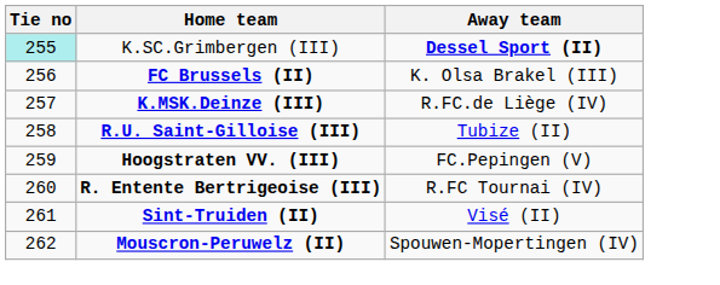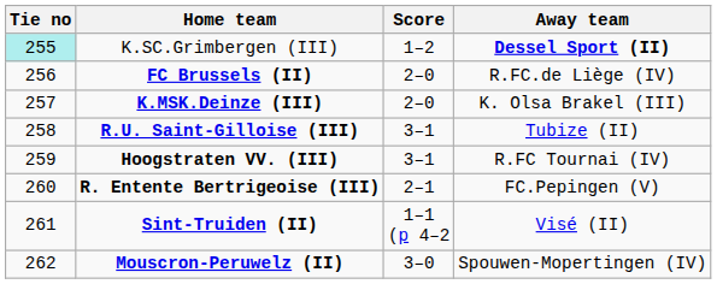 <table class="wikitable" style="text-align: center">
 <tr>
 <th>Tie no</th>
 <th>Home team</th>
+<th>Score</th>
 <th>Away team</th>
 </tr>
 <tr>
 <td style="background: paleturquoise;">255</td>
 <td>K.SC.Grimbergen (III)</td>
+<td>1–2</td>
 <td><strong><a href='#'>Dessel Sport</a> (II)</strong></td>
 </tr>
 <tr>
 <td>256</td>
 <td><strong><a href='#'>FC Brussels</a> (II)</strong></td>
-<td>K. Olsa Brakel (III)</td>
+<td>2–0</td>
+<td>R.FC.de Liège (IV)</td>
 </tr>
 <tr>
 <td>257</td>
 <td><strong><a href='#'>K.MSK.Deinze</a> (III)</strong></td>
-<td>R.FC.de Liège (IV)</td>
+<td>2–0</td>
+<td>K. Olsa Brakel (III)</td>
 </tr>
 <tr>
 <td>258</td>
 <td><strong><a href='#'>R.U. Saint-Gilloise</a> (III)</strong></td>
+<td>3–1</td>
 <td><a href='#'>Tubize</a> (II)</td>
 </tr>
 <tr>
 <td>259</td>
 <td><strong>Hoogstraten VV. (III)</strong></td>
-<td>FC.Pepingen (V)</td>
+<td>3–1</td>
+<td>R.FC Tournai (IV)</td>
 </tr>
 <tr>
 <td>260</td>
 <td><strong>R. Entente Bertrigeoise (III)</strong></td>
-<td>R.FC Tournai (IV)</td>
+<td>2–1</td>
+<td>FC.Pepingen (V)</td>
 </tr>
 <tr>
 <td>261</td>
 <td><strong><a href='#'>Sint-Truiden</a> (II)</strong></td>
+<td>1–1<br>(<a href='#'>p</a> 4–2</td>
 <td><a href='#'>Visé</a> (II)</td>
 </tr>
 <tr>
 <td>262</td>
 <td><strong><a href='#'>Mouscron-Peruwelz</a> (II)</strong></td>
+<td>3–0</td>
 <td>Spouwen-Mopertingen (IV)</td>
 </tr>
 </table>
